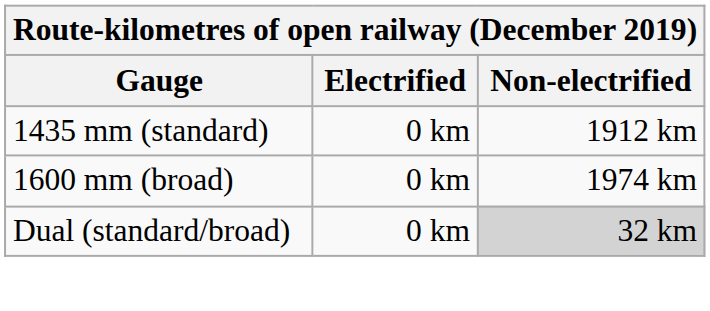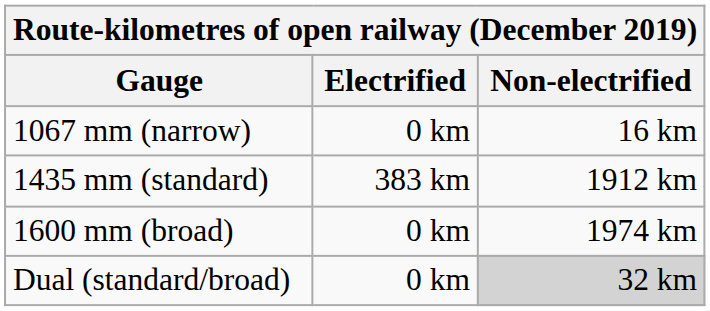 <table class="wikitable" style="float:right; clear:right; margin:10px; text-align:right;">
 <tr style="text-align:left;">
 <th colspan="3">Route-kilometres of open railway (December 2019)</th>
 </tr>
 <tr style="text-align:left;">
 <th>Gauge</th>
 <th>Electrified</th>
 <th>Non-electrified</th>
 </tr>
 <tr>
+<td style="text-align:left;">1067 mm (narrow)</td>
+<td>0 km</td>
+<td>16 km</td>
+</tr>
+<tr>
 <td style="text-align:left;">1435 mm (standard)</td>
-<td>0 km</td>
+<td>383 km</td>
 <td>1912 km</td>
 </tr>
 <tr>
 <td style="text-align:left;">1600 mm (broad)</td>
 <td>0 km</td>
 <td>1974 km</td>
 </tr>
 <tr>
 <td style="text-align:left;">Dual (standard/broad)</td>
 <td>0 km</td>
 <td style="background: lightgrey;">32 km</td>
 </tr>
 </table>
